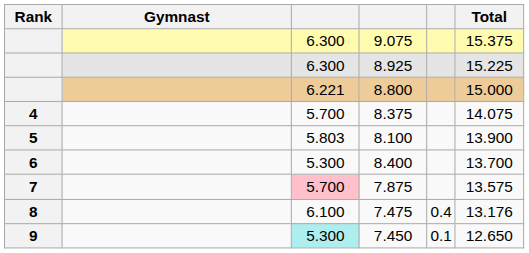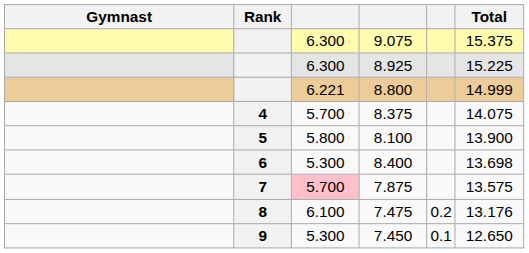 <table class="wikitable sortable" style="text-align:center; font-size:95%">
 <tr>
+<th scope="col" style="width:220px;">Gymnast</th>
 <th scope="col" style="width:50px;">Rank</th>
-<th scope="col" style="width:220px;">Gymnast</th>
 <th scope="col" style="width:60px;"></th>
 <th scope="col" style="width:60px;"></th>
 <th scope="col" style="width:15px;"></th>
 <th scope="col" style="width:60px;">Total</th>
 </tr>
 <tr style="background:#fffcaf;">
+<td style="text-align:left;"></td>
 <th scope=row style="text-align:center"></th>
-<td style="text-align:left;"></td>
 <td>6.300</td>
 <td>9.075</td>
 <td></td>
 <td>15.375</td>
 </tr>
 <tr style="background:#e5e5e5;">
+<td style="text-align:left;"></td>
 <th scope=row style="text-align:center"></th>
-<td style="text-align:left;"></td>
 <td>6.300</td>
 <td>8.925</td>
 <td></td>
 <td>15.225</td>
 </tr>
 <tr style="background:#ec9;">
+<td style="text-align:left;"></td>
 <th scope=row style="text-align:center"></th>
-<td style="text-align:left;"></td>
 <td>6.221</td>
 <td>8.800</td>
 <td></td>
-<td>15.000</td>
+<td>14.999</td>
 </tr>
 <tr>
+<td style="text-align:left;"></td>
 <th scope=row style="text-align:center">4</th>
-<td style="text-align:left;"></td>
 <td>5.700</td>
 <td>8.375</td>
 <td></td>
 <td>14.075</td>
 </tr>
 <tr>
+<td style="text-align:left;"></td>
 <th scope=row style="text-align:center">5</th>
-<td style="text-align:left;"></td>
-<td>5.803</td>
+<td>5.800</td>
 <td>8.100</td>
 <td></td>
 <td>13.900</td>
 </tr>
 <tr>
+<td style="text-align:left;"></td>
 <th scope=row style="text-align:center">6</th>
-<td style="text-align:left;"></td>
 <td>5.300</td>
 <td>8.400</td>
 <td></td>
-<td>13.700</td>
+<td>13.698</td>
 </tr>
 <tr>
+<td style="text-align:left;"></td>
 <th scope=row style="text-align:center">7</th>
-<td style="text-align:left;"></td>
 <td style="background: pink;">5.700</td>
 <td>7.875</td>
 <td></td>
 <td>13.575</td>
 </tr>
 <tr>
+<td style="text-align:left;"></td>
 <th scope=row style="text-align:center">8</th>
-<td style="text-align:left;"></td>
 <td>6.100</td>
 <td>7.475</td>
-<td>0.4</td>
+<td>0.2</td>
 <td>13.176</td>
 </tr>
 <tr>
+<td style="text-align:left;"></td>
 <th scope=row style="text-align:center">9</th>
-<td style="text-align:left;"></td>
-<td style="background: paleturquoise;">5.300</td>
+<td>5.300</td>
 <td>7.450</td>
 <td>0.1</td>
 <td>12.650</td>
 </tr>
 </table>
